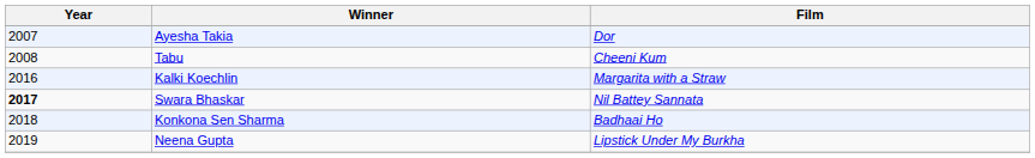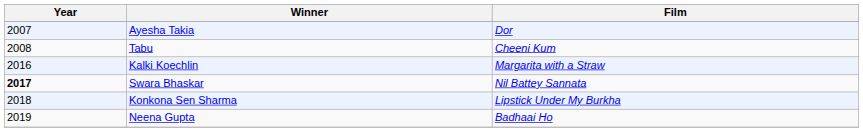 <table class="wikitable" style="width:98%;">
 <tr style="background:#bebebe;">
 <th style="width:10%;">Year</th>
 <th style="width:30%;">Winner</th>
 <th style="width:30%;">Film</th>
 </tr>
 <tr>
 </tr>
 <tr bgcolor=#edf3fe>
 <td>2007</td>
 <td><a href='#'>Ayesha Takia</a></td>
 <td><em><a href='#'>Dor</a></em></td>
 </tr>
 <tr>
 <td>2008</td>
 <td><a href='#'>Tabu</a></td>
 <td><em><a href='#'>Cheeni Kum</a></em></td>
 </tr>
 <tr bgcolor=#edf3fe>
 <td>2016</td>
 <td><a href='#'>Kalki Koechlin</a></td>
 <td><em><a href='#'>Margarita with a Straw</a></em></td>
 </tr>
 <tr>
 <td><strong>2017</strong></td>
 <td><a href='#'>Swara Bhaskar</a></td>
 <td><em><a href='#'>Nil Battey Sannata</a></em></td>
 </tr>
 <tr bgcolor=#edf3fe>
 <td>2018</td>
 <td><a href='#'>Konkona Sen Sharma</a></td>
-<td><em><a href='#'>Badhaai Ho</a></em></td>
+<td><em><a href='#'>Lipstick Under My Burkha</a></em></td>
 </tr>
 <tr>
 <td>2019</td>
 <td><a href='#'>Neena Gupta</a></td>
-<td><em><a href='#'>Lipstick Under My Burkha</a></em></td>
+<td><em><a href='#'>Badhaai Ho</a></em></td>
 </tr>
 <tr bgcolor=#edf3fe>
 </tr>
 </table>
